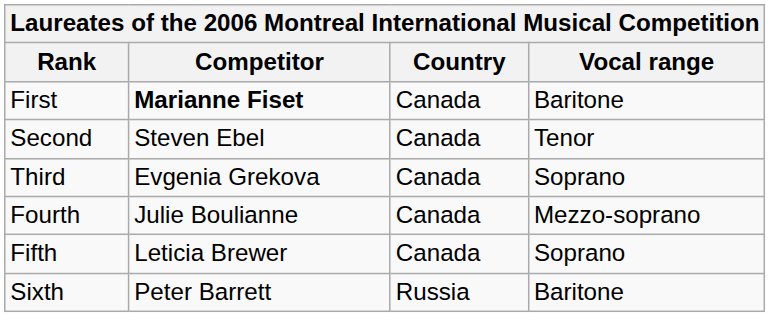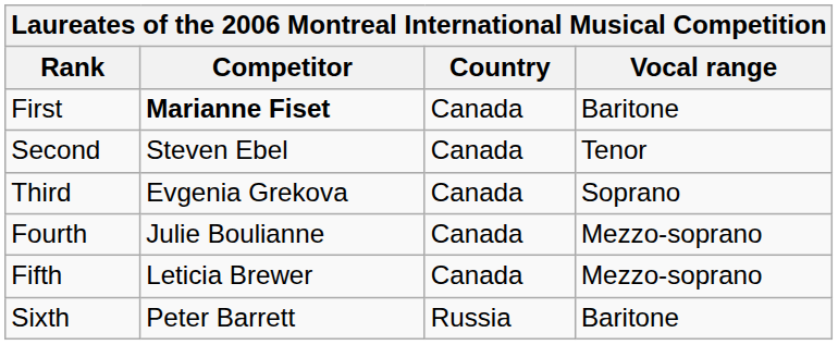 <table class="wikitable">
 <tr>
 <th colspan="4">Laureates of the 2006 Montreal International Musical Competition</th>
 </tr>
 <tr>
 <th>Rank</th>
 <th>Competitor</th>
 <th>Country</th>
 <th>Vocal range</th>
 </tr>
 <tr>
 <td>First</td>
 <td><strong>Marianne Fiset</strong></td>
 <td> Canada</td>
 <td>Baritone</td>
 </tr>
 <tr>
 <td>Second</td>
 <td>Steven Ebel</td>
 <td> Canada</td>
 <td>Tenor</td>
 </tr>
 <tr>
 <td>Third</td>
 <td>Evgenia Grekova</td>
 <td> Canada</td>
 <td>Soprano</td>
 </tr>
 <tr>
 <td>Fourth</td>
 <td>Julie Boulianne</td>
 <td> Canada</td>
 <td>Mezzo-soprano</td>
 </tr>
 <tr>
 <td>Fifth</td>
 <td>Leticia Brewer</td>
 <td> Canada</td>
-<td>Soprano</td>
+<td>Mezzo-soprano</td>
 </tr>
 <tr>
 <td>Sixth</td>
 <td>Peter Barrett</td>
 <td> Russia</td>
 <td>Baritone</td>
 </tr>
 </table>
